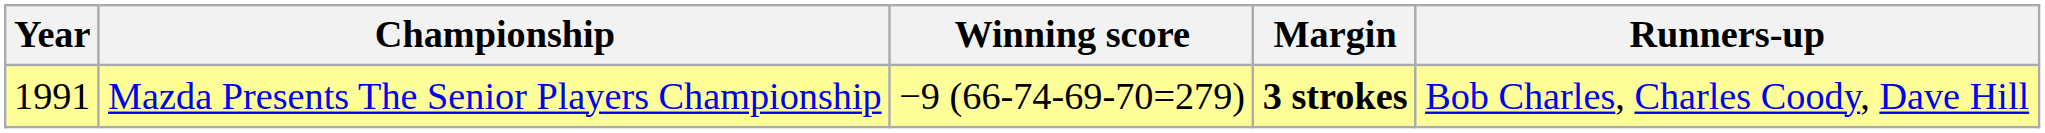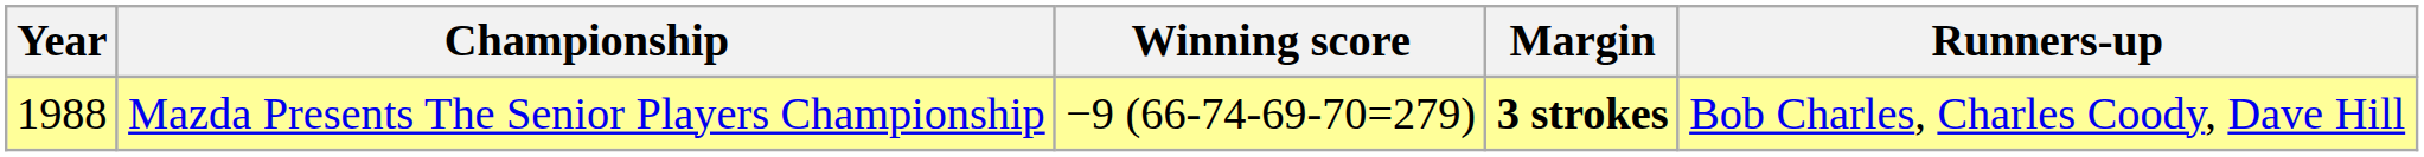 <table class="wikitable">
 <tr>
 <th>Year</th>
 <th>Championship</th>
 <th>Winning score</th>
 <th>Margin</th>
 <th>Runners-up</th>
 </tr>
 <tr style="background:#FFFF99;">
-<td>1991</td>
+<td>1988</td>
 <td><a href='#'>Mazda Presents The Senior Players Championship</a></td>
 <td>−9 (66-74-69-70=279)</td>
 <td><strong>3 strokes</strong></td>
 <td> <a href='#'>Bob Charles</a>,  <a href='#'>Charles Coody</a>,  <a href='#'>Dave Hill</a></td>
 </tr>
 </table>
